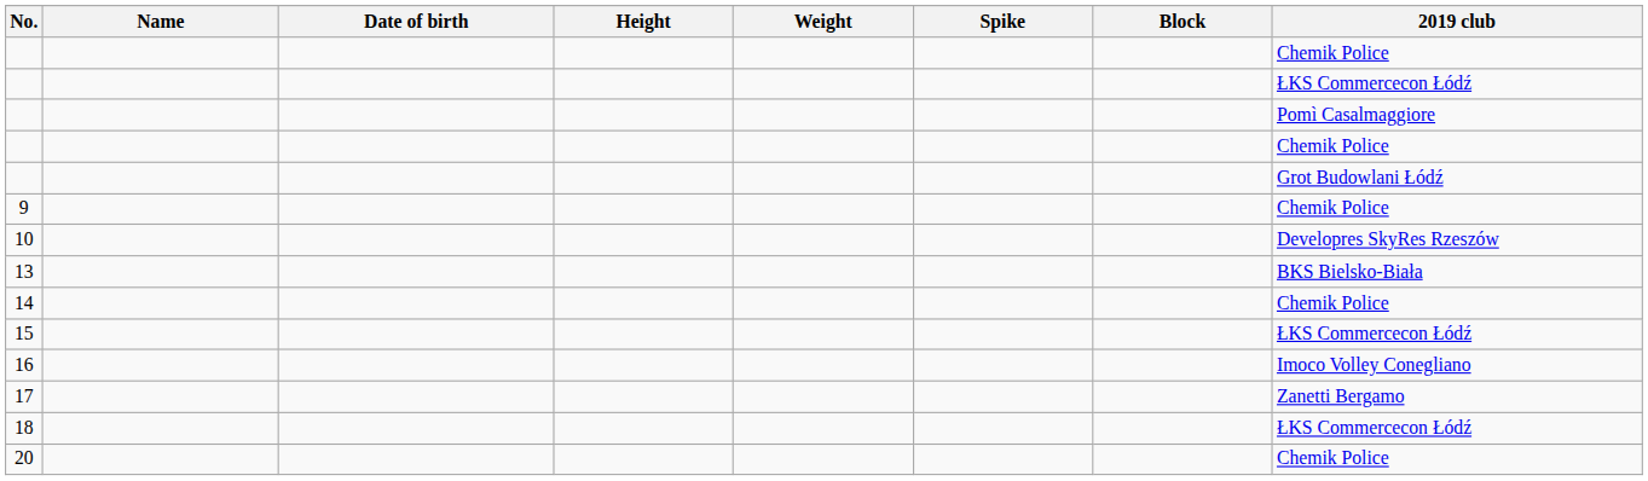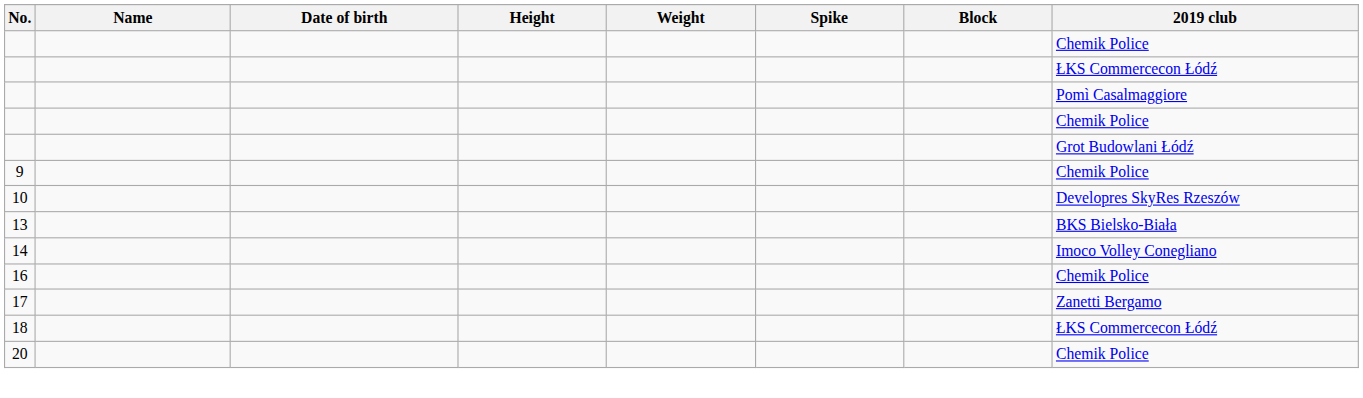 <table class="wikitable sortable" style="font-size:90%; text-align:center;">
 <tr>
 </tr>
 <tr>
 <th>No.</th>
 <th style="width:12em">Name</th>
 <th style="width:14em">Date of birth</th>
 <th style="width:9em">Height</th>
 <th style="width:9em">Weight</th>
 <th style="width:9em">Spike</th>
 <th style="width:9em">Block</th>
 <th style="width:19em">2019 club</th>
 </tr>
 <tr>
 <td></td>
 <td align=left></td>
 <td align=right></td>
 <td></td>
 <td></td>
 <td></td>
 <td></td>
 <td align=left> <a href='#'>Chemik Police</a></td>
 </tr>
 <tr>
 <td></td>
 <td align=left></td>
 <td align=right></td>
 <td></td>
 <td></td>
 <td></td>
 <td></td>
 <td align=left> <a href='#'>ŁKS Commercecon Łódź</a></td>
 </tr>
 <tr>
 <td></td>
 <td align=left></td>
 <td align=right></td>
 <td></td>
 <td></td>
 <td></td>
 <td></td>
 <td align=left> <a href='#'>Pomì Casalmaggiore</a></td>
 </tr>
 <tr>
 <td></td>
 <td align=left></td>
 <td align=right></td>
 <td></td>
 <td></td>
 <td></td>
 <td></td>
 <td align=left> <a href='#'>Chemik Police</a></td>
 </tr>
 <tr>
 <td></td>
 <td align=left></td>
 <td align=right></td>
 <td></td>
 <td></td>
 <td></td>
 <td></td>
 <td align=left> <a href='#'>Grot Budowlani Łódź</a></td>
 </tr>
 <tr>
 <td>9</td>
 <td align=left></td>
 <td align=right></td>
 <td></td>
 <td></td>
 <td></td>
 <td></td>
 <td align=left> <a href='#'>Chemik Police</a></td>
 </tr>
 <tr>
 <td>10</td>
 <td align=left></td>
 <td align=right></td>
 <td></td>
 <td></td>
 <td></td>
 <td></td>
 <td align=left> <a href='#'>Developres SkyRes Rzeszów</a></td>
 </tr>
 <tr>
 <td>13</td>
 <td align=left></td>
 <td align=right></td>
 <td></td>
 <td></td>
 <td></td>
 <td></td>
 <td align=left> <a href='#'>BKS Bielsko-Biała</a></td>
 </tr>
 <tr>
 <td>14</td>
 <td align=left></td>
 <td align=right></td>
 <td></td>
 <td></td>
 <td></td>
 <td></td>
-<td align=left> <a href='#'>Chemik Police</a></td>
-</tr>
-<tr>
-<td>15</td>
-<td align=left></td>
-<td align=right></td>
-<td></td>
-<td></td>
-<td></td>
-<td></td>
-<td align=left> <a href='#'>ŁKS Commercecon Łódź</a></td>
+<td align=left> <a href='#'>Imoco Volley Conegliano</a></td>
 </tr>
 <tr>
 <td>16</td>
 <td align=left></td>
 <td align=right></td>
 <td></td>
 <td></td>
 <td></td>
 <td></td>
-<td align=left> <a href='#'>Imoco Volley Conegliano</a></td>
+<td align=left> <a href='#'>Chemik Police</a></td>
 </tr>
 <tr>
 <td>17</td>
 <td align=left></td>
 <td align=right></td>
 <td></td>
 <td></td>
 <td></td>
 <td></td>
 <td align=left> <a href='#'>Zanetti Bergamo</a></td>
 </tr>
 <tr>
 <td>18</td>
 <td align=left></td>
 <td align=right></td>
 <td></td>
 <td></td>
 <td></td>
 <td></td>
 <td align=left> <a href='#'>ŁKS Commercecon Łódź</a></td>
 </tr>
 <tr>
 <td>20</td>
 <td align=left></td>
 <td align=right></td>
 <td></td>
 <td></td>
 <td></td>
 <td></td>
 <td align=left> <a href='#'>Chemik Police</a></td>
 </tr>
 </table>
